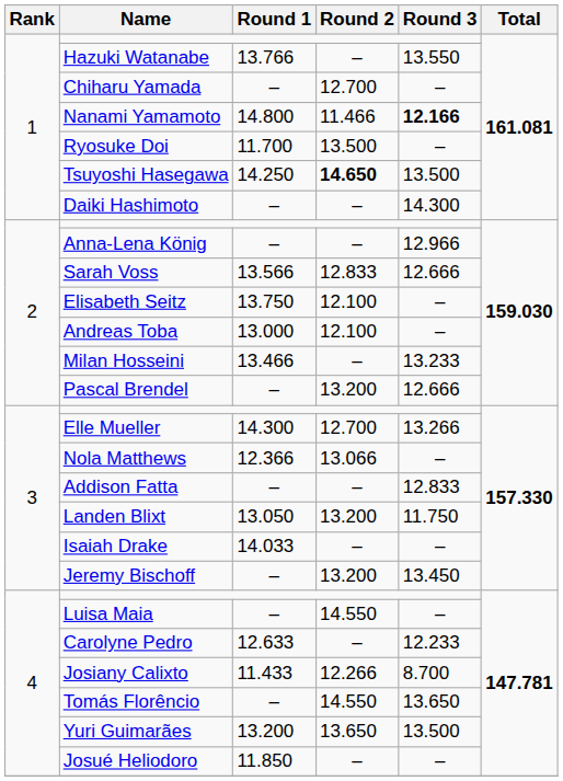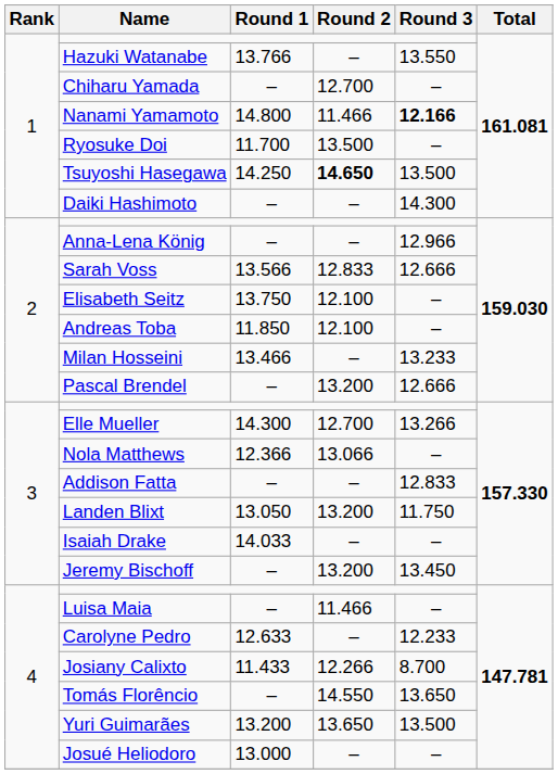 <table class="wikitable" white-space:nowrap">
 <tr>
 <th>Rank</th>
 <th>Name</th>
 <th>Round 1</th>
 <th>Round 2</th>
 <th>Round 3</th>
 <th>Total</th>
 </tr>
 <tr>
 <td rowspan="7" align=center>1</td>
 <td align=center colspan="4"></td>
 <td rowspan="7" align=center><strong>161.081</strong></td>
 </tr>
 <tr>
 <td><a href='#'>Hazuki Watanabe</a></td>
 <td> 13.766</td>
 <td align=center>–</td>
 <td> 13.550</td>
 </tr>
 <tr>
 <td><a href='#'>Chiharu Yamada</a></td>
 <td align=center>–</td>
 <td> 12.700</td>
 <td align=center>–</td>
 </tr>
 <tr>
 <td><a href='#'>Nanami Yamamoto</a></td>
 <td> 14.800</td>
 <td> 11.466</td>
 <td><strong> 12.166</strong></td>
 </tr>
 <tr>
 <td><a href='#'>Ryosuke Doi</a></td>
 <td> 11.700</td>
 <td> 13.500</td>
 <td align=center>–</td>
 </tr>
 <tr>
 <td><a href='#'>Tsuyoshi Hasegawa</a></td>
 <td> 14.250</td>
 <td><strong> 14.650</strong></td>
 <td> 13.500</td>
 </tr>
 <tr>
 <td><a href='#'>Daiki Hashimoto</a></td>
 <td align=center>–</td>
 <td align=center>–</td>
 <td> 14.300</td>
 </tr>
 <tr>
 <td rowspan="7" align=center>2</td>
 <td align=center colspan="4"></td>
 <td rowspan="7" align=center><strong>159.030</strong></td>
 </tr>
 <tr>
 <td><a href='#'>Anna-Lena König</a></td>
 <td align=center>–</td>
 <td align=center>–</td>
 <td> 12.966</td>
 </tr>
 <tr>
 <td><a href='#'>Sarah Voss</a></td>
 <td> 13.566</td>
 <td> 12.833</td>
 <td> 12.666</td>
 </tr>
 <tr>
 <td><a href='#'>Elisabeth Seitz</a></td>
 <td> 13.750</td>
 <td> 12.100</td>
 <td align=center>–</td>
 </tr>
 <tr>
 <td><a href='#'>Andreas Toba</a></td>
-<td> 13.000</td>
+<td> 11.850</td>
 <td> 12.100</td>
 <td align=center>–</td>
 </tr>
 <tr>
 <td><a href='#'>Milan Hosseini</a></td>
 <td> 13.466</td>
 <td align=center>–</td>
 <td> 13.233</td>
 </tr>
 <tr>
 <td><a href='#'>Pascal Brendel</a></td>
 <td align=center>–</td>
 <td> 13.200</td>
 <td> 12.666</td>
 </tr>
 <tr>
 <td rowspan="7" align=center>3</td>
 <td align=center colspan="4"></td>
 <td rowspan="7" align=center><strong>157.330</strong></td>
 </tr>
 <tr>
 <td><a href='#'>Elle Mueller</a></td>
 <td> 14.300</td>
 <td> 12.700</td>
 <td> 13.266</td>
 </tr>
 <tr>
 <td><a href='#'>Nola Matthews</a></td>
 <td> 12.366</td>
 <td> 13.066</td>
 <td align=center>–</td>
 </tr>
 <tr>
 <td><a href='#'>Addison Fatta</a></td>
 <td align=center>–</td>
 <td align=center>–</td>
 <td> 12.833</td>
 </tr>
 <tr>
 <td><a href='#'>Landen Blixt</a></td>
 <td> 13.050</td>
 <td> 13.200</td>
 <td> 11.750</td>
 </tr>
 <tr>
 <td><a href='#'>Isaiah Drake</a></td>
 <td> 14.033</td>
 <td align=center>–</td>
 <td align=center>–</td>
 </tr>
 <tr>
 <td><a href='#'>Jeremy Bischoff</a></td>
 <td align=center>–</td>
 <td> 13.200</td>
 <td> 13.450</td>
 </tr>
 <tr>
 <td rowspan="7" align=center>4</td>
 <td align=center colspan="4"></td>
 <td rowspan="7" align=center><strong>147.781</strong></td>
 </tr>
 <tr>
 <td><a href='#'>Luisa Maia</a></td>
 <td align=center>–</td>
-<td> 14.550</td>
+<td> 11.466</td>
 <td align=center>–</td>
 </tr>
 <tr>
 <td><a href='#'>Carolyne Pedro</a></td>
 <td> 12.633</td>
 <td align=center>–</td>
 <td>  12.233</td>
 </tr>
 <tr>
 <td><a href='#'>Josiany Calixto</a></td>
 <td> 11.433</td>
 <td> 12.266</td>
 <td> 8.700</td>
 </tr>
 <tr>
 <td><a href='#'>Tomás Florêncio</a></td>
 <td align=center>–</td>
 <td> 14.550</td>
 <td> 13.650</td>
 </tr>
 <tr>
 <td><a href='#'>Yuri Guimarães</a></td>
 <td> 13.200</td>
 <td> 13.650</td>
 <td> 13.500</td>
 </tr>
 <tr>
 <td><a href='#'>Josué Heliodoro</a></td>
-<td> 11.850</td>
+<td> 13.000</td>
 <td align=center>–</td>
 <td align=center>–</td>
 </tr>
 <tr>
 </tr>
 </table>
